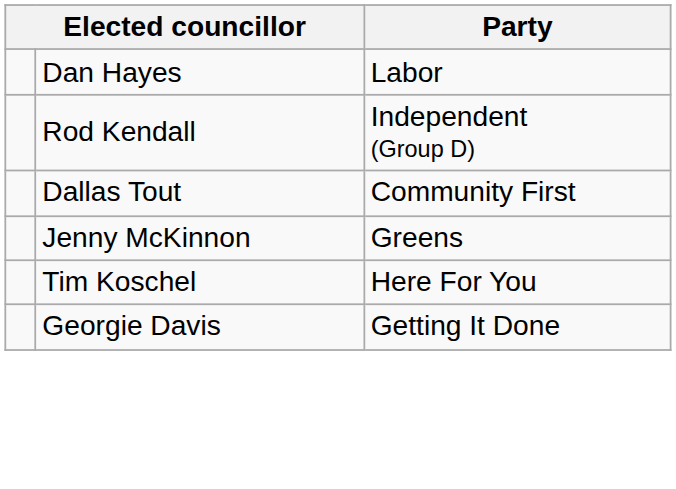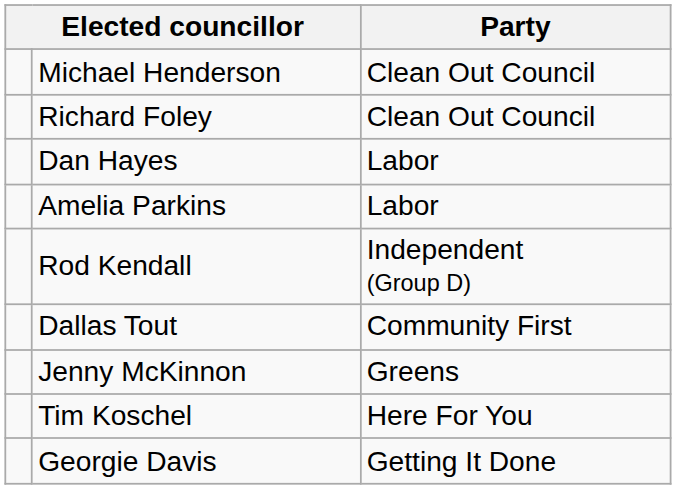 <table class="wikitable" style="float:right;clear:right;width:30%">
 <tr>
 <th colspan="2">Elected councillor</th>
 <th>Party</th>
 </tr>
 <tr>
 <td> </td>
+<td>Michael Henderson</td>
+<td>Clean Out Council</td>
+</tr>
+<tr>
+<td> </td>
+<td>Richard Foley</td>
+<td>Clean Out Council</td>
+</tr>
+<tr>
+<td> </td>
 <td>Dan Hayes</td>
+<td>Labor</td>
+</tr>
+<tr>
+<td> </td>
+<td>Amelia Parkins</td>
 <td>Labor</td>
 </tr>
 <tr>
 <td> </td>
 <td>Rod Kendall</td>
 <td>Independent <br> <small> (Group D) </small></td>
 </tr>
 <tr>
 <td> </td>
 <td>Dallas Tout</td>
 <td>Community First</td>
 </tr>
 <tr>
 <td> </td>
 <td>Jenny McKinnon</td>
 <td>Greens</td>
 </tr>
 <tr>
 <td> </td>
 <td>Tim Koschel</td>
 <td>Here For You</td>
 </tr>
 <tr>
 <td> </td>
 <td>Georgie Davis</td>
 <td>Getting It Done</td>
 </tr>
 </table>
